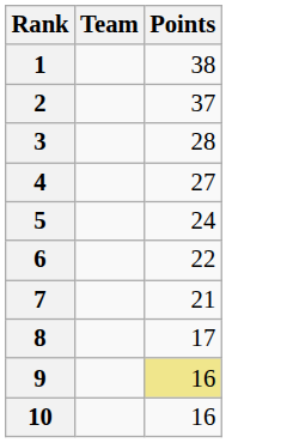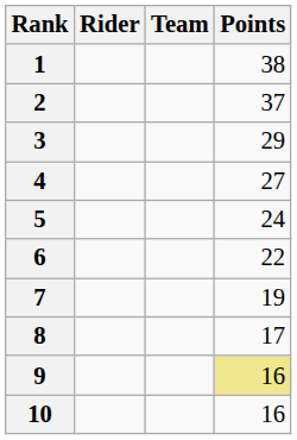 <table class="wikitable" margin-bottom:0;">
 <tr>
 <th scope="col">Rank</th>
+<th scope="col">Rider</th>
 <th scope="col">Team</th>
 <th scope="col">Points</th>
 </tr>
 <tr>
 <th scope="row">1</th>
+<td> </td>
 <td></td>
 <td align="right">38</td>
 </tr>
 <tr>
 <th scope="row">2</th>
 <td></td>
+<td></td>
 <td align="right">37</td>
 </tr>
 <tr>
 <th scope="row">3</th>
 <td></td>
-<td align="right">28</td>
+<td></td>
+<td align="right">29</td>
 </tr>
 <tr>
 <th scope="row">4</th>
+<td></td>
 <td></td>
 <td align="right">27</td>
 </tr>
 <tr>
 <th scope="row">5</th>
 <td></td>
+<td></td>
 <td align="right">24</td>
 </tr>
 <tr>
 <th scope="row">6</th>
+<td></td>
 <td></td>
 <td align="right">22</td>
 </tr>
 <tr>
 <th scope="row">7</th>
 <td></td>
-<td align="right">21</td>
+<td></td>
+<td align="right">19</td>
 </tr>
 <tr>
 <th scope="row">8</th>
+<td></td>
 <td></td>
 <td align="right">17</td>
 </tr>
 <tr>
 <th scope="row">9</th>
 <td></td>
+<td></td>
 <td align="right" style="background: khaki;">16</td>
 </tr>
 <tr>
 <th scope="row">10</th>
 <td></td>
+<td></td>
 <td align="right">16</td>
 </tr>
 </table>
